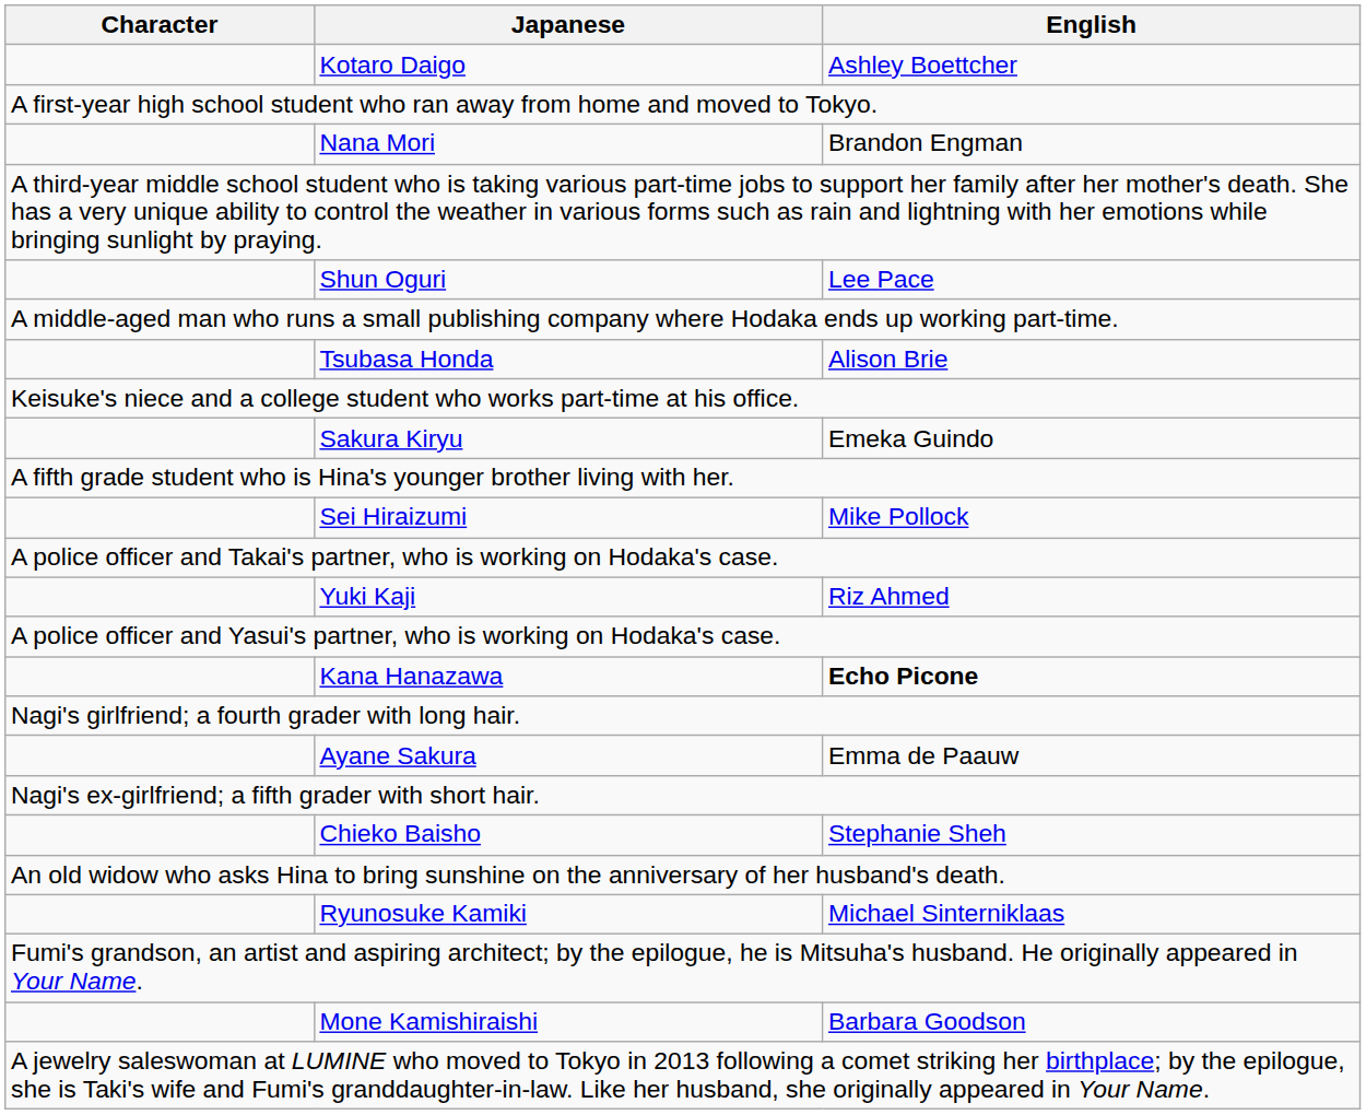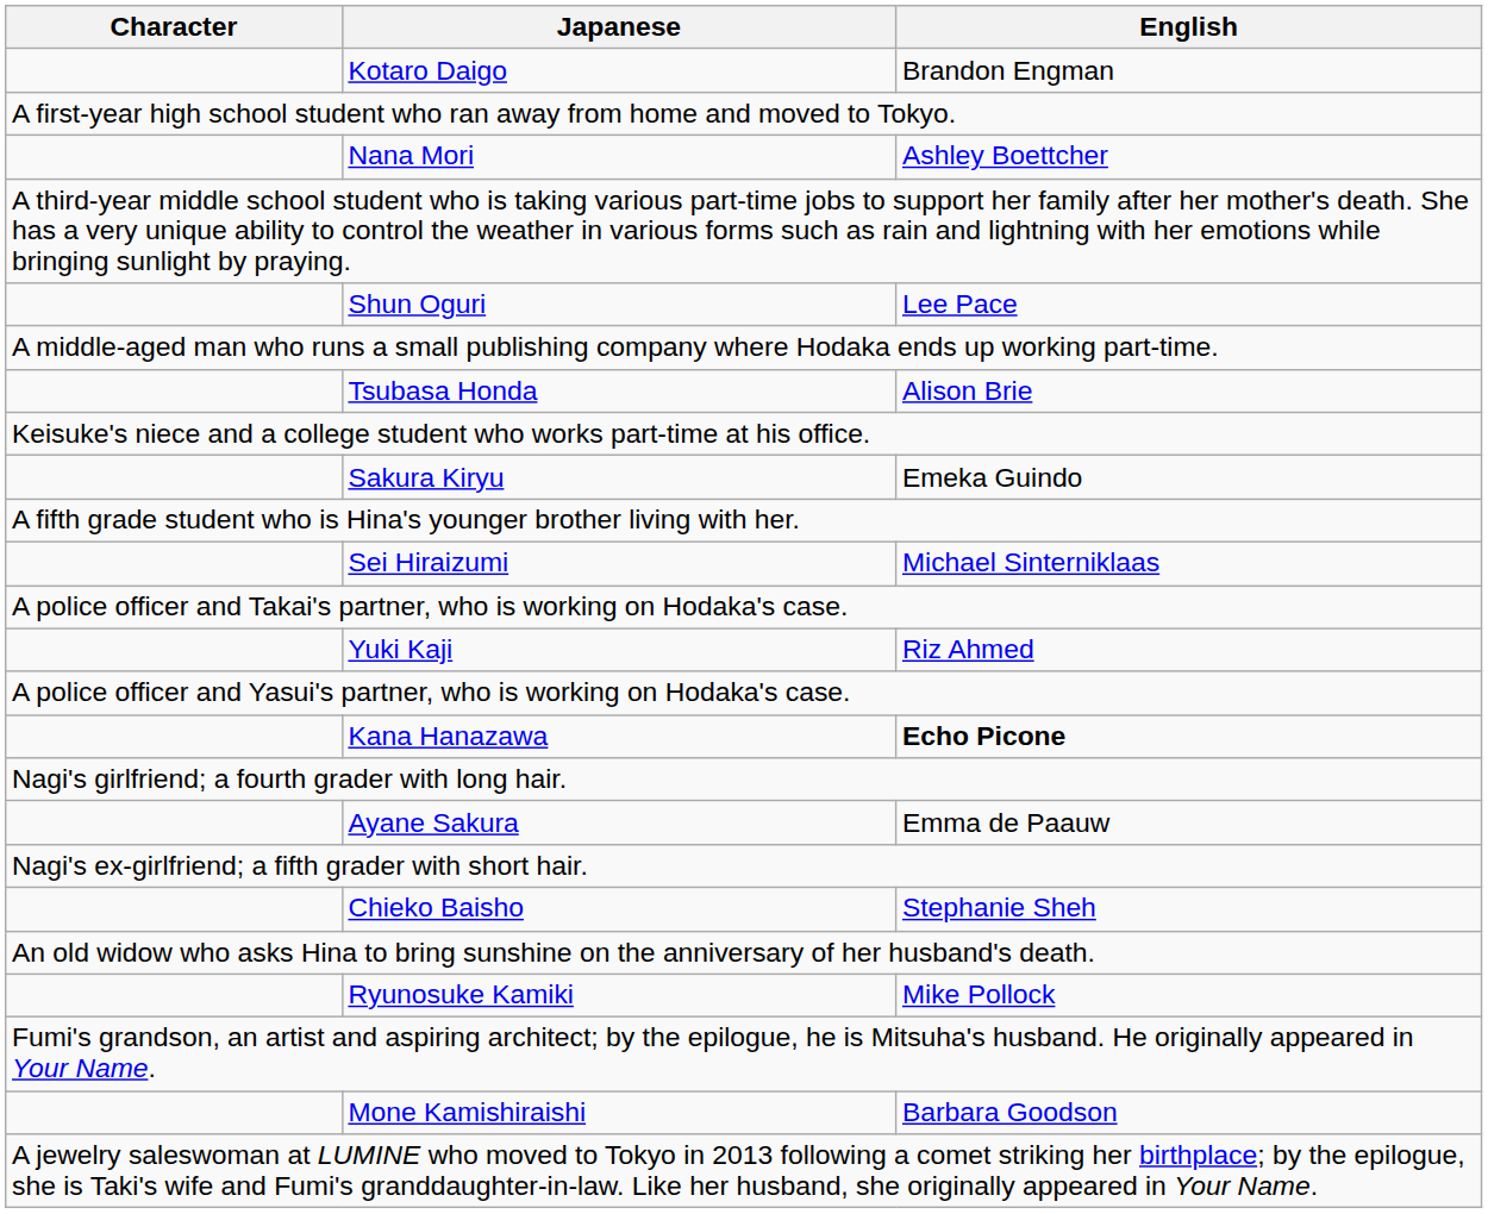 <table class="wikitable">
 <tr>
 <th>Character</th>
 <th>Japanese</th>
 <th>English</th>
 </tr>
 <tr>
 <td></td>
 <td><a href='#'>Kotaro Daigo</a></td>
-<td><a href='#'>Ashley Boettcher</a></td>
+<td>Brandon Engman</td>
 </tr>
 <tr>
 <td colspan="3">A first-year high school student who ran away from home and moved to Tokyo.</td>
 </tr>
 <tr>
 <td></td>
 <td><a href='#'>Nana Mori</a></td>
-<td>Brandon Engman</td>
+<td><a href='#'>Ashley Boettcher</a></td>
 </tr>
 <tr>
 <td colspan="3">A third-year middle school student who is taking various part-time jobs to support her family after her mother's death. She has a very unique ability to control the weather in various forms such as rain and lightning with her emotions while bringing sunlight by praying.</td>
 </tr>
 <tr>
 <td></td>
 <td><a href='#'>Shun Oguri</a></td>
 <td><a href='#'>Lee Pace</a></td>
 </tr>
 <tr>
 <td colspan="3">A middle-aged man who runs a small publishing company where Hodaka ends up working part-time.</td>
 </tr>
 <tr>
 <td></td>
 <td><a href='#'>Tsubasa Honda</a></td>
 <td><a href='#'>Alison Brie</a></td>
 </tr>
 <tr>
 <td colspan="3">Keisuke's niece and a college student who works part-time at his office.</td>
 </tr>
 <tr>
 <td></td>
 <td><a href='#'>Sakura Kiryu</a></td>
 <td>Emeka Guindo</td>
 </tr>
 <tr>
 <td colspan="3">A fifth grade student who is Hina's younger brother living with her.</td>
 </tr>
 <tr>
 <td></td>
 <td><a href='#'>Sei Hiraizumi</a></td>
-<td><a href='#'>Mike Pollock</a></td>
+<td><a href='#'>Michael Sinterniklaas</a></td>
 </tr>
 <tr>
 <td colspan="3">A police officer and Takai's partner, who is working on Hodaka's case.</td>
 </tr>
 <tr>
 <td></td>
 <td><a href='#'>Yuki Kaji</a></td>
 <td><a href='#'>Riz Ahmed</a></td>
 </tr>
 <tr>
 <td colspan="3">A police officer and Yasui's partner, who is working on Hodaka's case.</td>
 </tr>
 <tr>
 <td></td>
 <td><a href='#'>Kana Hanazawa</a></td>
 <td><strong>Echo Picone</strong></td>
 </tr>
 <tr>
 <td colspan="3">Nagi's girlfriend; a fourth grader with long hair.</td>
 </tr>
 <tr>
 <td></td>
 <td><a href='#'>Ayane Sakura</a></td>
 <td>Emma de Paauw</td>
 </tr>
 <tr>
 <td colspan="3">Nagi's ex-girlfriend; a fifth grader with short hair.</td>
 </tr>
 <tr>
 <td></td>
 <td><a href='#'>Chieko Baisho</a></td>
 <td><a href='#'>Stephanie Sheh</a></td>
 </tr>
 <tr>
 <td colspan="3">An old widow who asks Hina to bring sunshine on the anniversary of her husband's death.</td>
 </tr>
 <tr>
 <td></td>
 <td><a href='#'>Ryunosuke Kamiki</a></td>
-<td><a href='#'>Michael Sinterniklaas</a></td>
+<td><a href='#'>Mike Pollock</a></td>
 </tr>
 <tr>
 <td colspan="3">Fumi's grandson, an artist and aspiring architect; by the epilogue, he is Mitsuha's husband. He originally appeared in <a href='#'><em>Your Name</em></a>.</td>
 </tr>
 <tr>
 <td></td>
 <td><a href='#'>Mone Kamishiraishi</a></td>
 <td><a href='#'>Barbara Goodson</a></td>
 </tr>
 <tr>
 <td colspan="3">A jewelry saleswoman at <em>LUMINE</em> who moved to Tokyo in 2013 following a comet striking her <a href='#'>birthplace</a>; by the epilogue, she is Taki's wife and Fumi's granddaughter-in-law. Like her husband, she originally appeared in <em>Your Name</em>.</td>
 </tr>
 </table>
